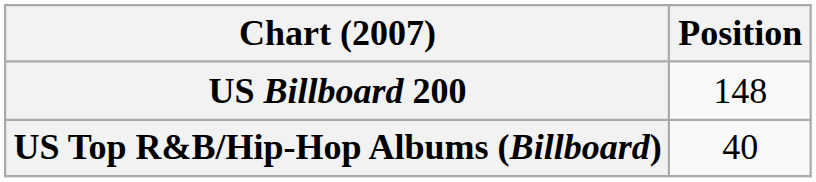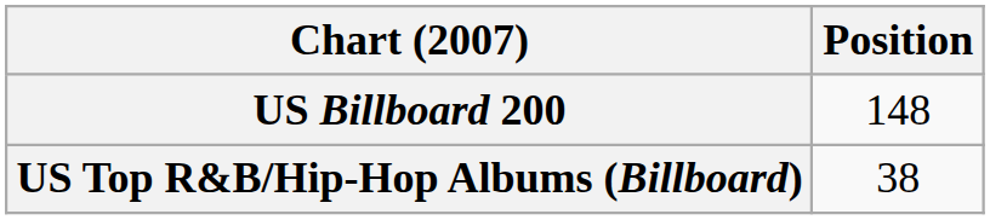 <table class="wikitable sortable plainrowheaders" style="text-align:center">
 <tr>
 <th scope="col">Chart (2007)</th>
 <th scope="col">Position</th>
 </tr>
 <tr>
 <th scope="row">US <em>Billboard</em> 200</th>
 <td>148</td>
 </tr>
 <tr>
 <th scope="row">US Top R&B/Hip-Hop Albums (<em>Billboard</em>)</th>
-<td>40</td>
+<td>38</td>
 </tr>
 </table>
